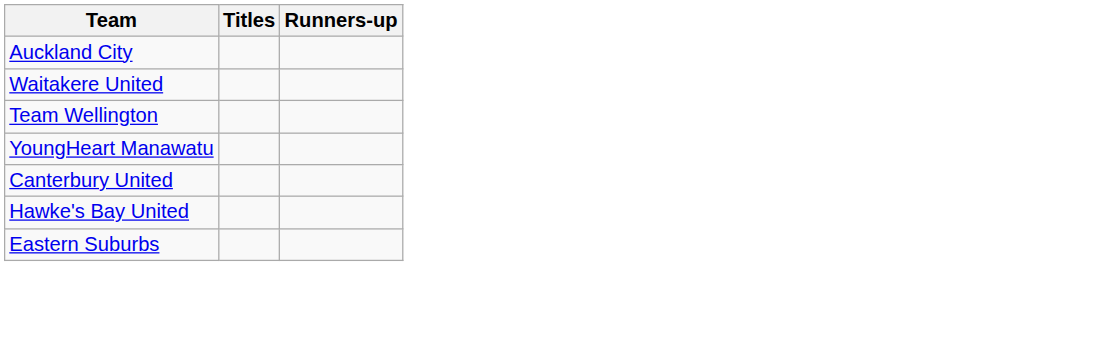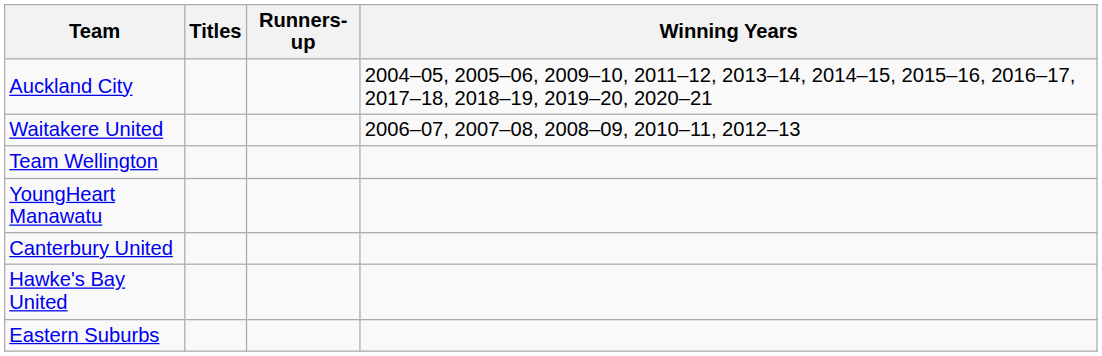 <table class="wikitable sortable" style="text-align: left;">
 <tr>
 <th>Team</th>
 <th>Titles</th>
 <th>Runners-up</th>
+<th>Winning Years</th>
 </tr>
 <tr>
 <td><a href='#'>Auckland City</a></td>
 <td></td>
 <td></td>
+<td>2004–05, 2005–06, 2009–10, 2011–12, 2013–14, 2014–15, 2015–16, 2016–17, 2017–18, 2018–19, 2019–20, 2020–21</td>
 </tr>
 <tr>
 <td><a href='#'>Waitakere United</a></td>
 <td></td>
 <td></td>
+<td>2006–07, 2007–08, 2008–09, 2010–11, 2012–13</td>
 </tr>
 <tr>
 <td><a href='#'>Team Wellington</a></td>
+<td></td>
 <td></td>
 <td></td>
 </tr>
 <tr>
 <td><a href='#'>YoungHeart Manawatu</a></td>
 <td></td>
 <td></td>
+<td></td>
 </tr>
 <tr>
 <td><a href='#'>Canterbury United</a></td>
+<td></td>
 <td></td>
 <td></td>
 </tr>
 <tr>
 <td><a href='#'>Hawke's Bay United</a></td>
 <td></td>
 <td></td>
+<td></td>
 </tr>
 <tr>
 <td><a href='#'>Eastern Suburbs</a></td>
 <td></td>
 <td></td>
+<td></td>
 </tr>
 </table>
